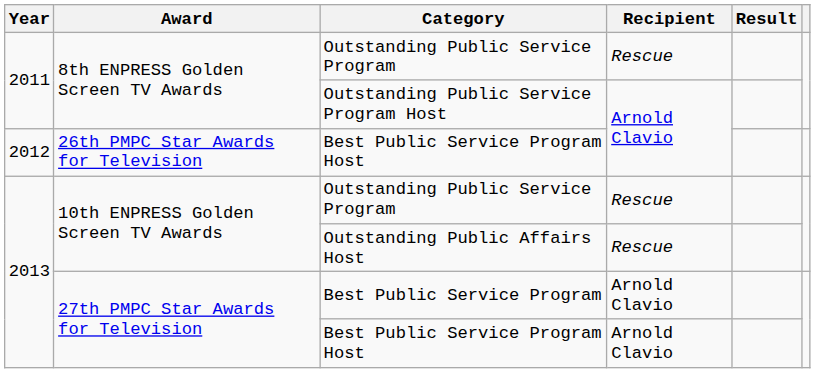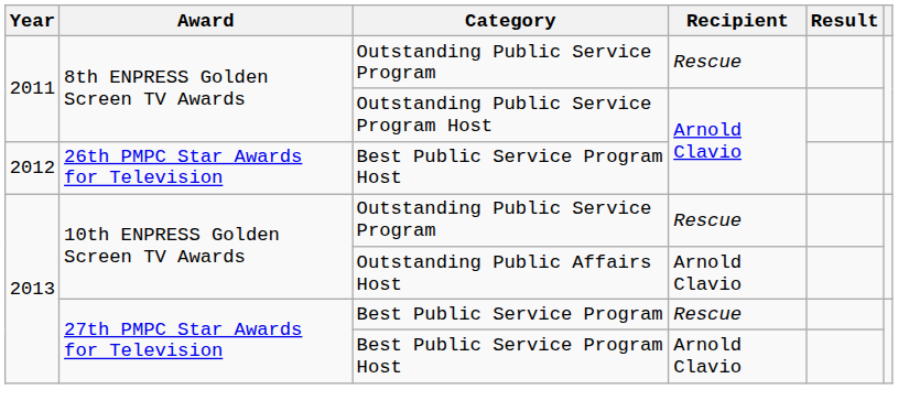 <table class="wikitable">
 <tr>
 <th>Year</th>
 <th>Award</th>
 <th>Category</th>
 <th>Recipient</th>
 <th>Result</th>
 <th></th>
 </tr>
 <tr>
 <td rowspan=2>2011</td>
 <td rowspan=2>8th ENPRESS Golden Screen TV Awards</td>
 <td>Outstanding Public Service Program</td>
 <td><em>Rescue</em></td>
 <td></td>
 <td rowspan=2></td>
 </tr>
 <tr>
 <td>Outstanding Public Service Program Host</td>
 <td rowspan=2><a href='#'>Arnold Clavio</a></td>
 <td></td>
 </tr>
 <tr>
 <td>2012</td>
 <td><a href='#'>26th PMPC Star Awards for Television</a></td>
 <td>Best Public Service Program Host</td>
 <td></td>
 <td></td>
 </tr>
 <tr>
 <td rowspan=4>2013</td>
 <td rowspan=2>10th ENPRESS Golden Screen TV Awards</td>
 <td>Outstanding Public Service Program</td>
 <td><em>Rescue</em></td>
 <td></td>
 <td rowspan=2></td>
 </tr>
 <tr>
 <td>Outstanding Public Affairs Host</td>
-<td><em>Rescue</em></td>
+<td>Arnold Clavio</td>
 <td></td>
 </tr>
 <tr>
 <td rowspan=2><a href='#'>27th PMPC Star Awards for Television</a></td>
 <td>Best Public Service Program</td>
-<td>Arnold Clavio</td>
+<td><em>Rescue</em></td>
 <td></td>
 <td rowspan=2></td>
 </tr>
 <tr>
 <td>Best Public Service Program Host</td>
 <td>Arnold Clavio</td>
 <td></td>
 </tr>
 </table>
